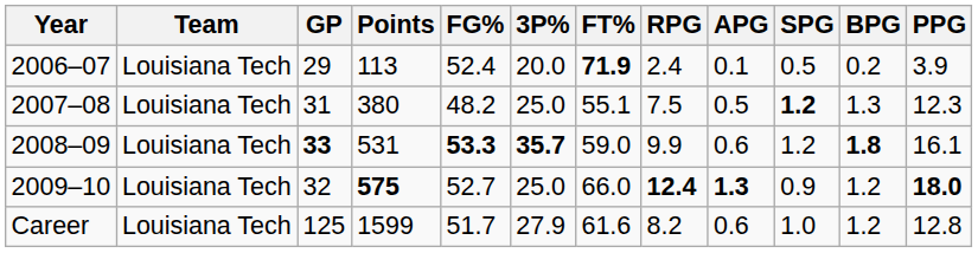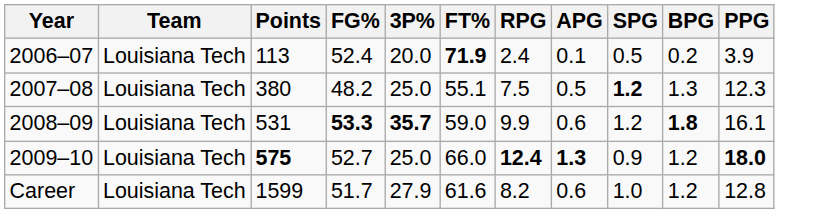 <table class="wikitable">
 <tr>
 <th>Year</th>
 <th>Team</th>
-<th>GP</th>
 <th>Points</th>
 <th>FG%</th>
 <th>3P%</th>
 <th>FT%</th>
 <th>RPG</th>
 <th>APG</th>
 <th>SPG</th>
 <th>BPG</th>
 <th>PPG</th>
 </tr>
 <tr>
 <td>2006–07</td>
 <td>Louisiana Tech</td>
-<td>29</td>
 <td>113</td>
 <td>52.4</td>
 <td>20.0</td>
 <td><strong>71.9</strong></td>
 <td>2.4</td>
 <td>0.1</td>
 <td>0.5</td>
 <td>0.2</td>
 <td>3.9</td>
 </tr>
 <tr>
 <td>2007–08</td>
 <td>Louisiana Tech</td>
-<td>31</td>
 <td>380</td>
 <td>48.2</td>
 <td>25.0</td>
 <td>55.1</td>
 <td>7.5</td>
 <td>0.5</td>
 <td><strong>1.2</strong></td>
 <td>1.3</td>
 <td>12.3</td>
 </tr>
 <tr>
 <td>2008–09</td>
 <td>Louisiana Tech</td>
-<td><strong>33</strong></td>
 <td>531</td>
 <td><strong>53.3</strong></td>
 <td><strong>35.7</strong></td>
 <td>59.0</td>
 <td>9.9</td>
 <td>0.6</td>
 <td>1.2</td>
 <td><strong>1.8</strong></td>
 <td>16.1</td>
 </tr>
 <tr>
 <td>2009–10</td>
 <td>Louisiana Tech</td>
-<td>32</td>
 <td><strong>575</strong></td>
 <td>52.7</td>
 <td>25.0</td>
 <td>66.0</td>
 <td><strong>12.4</strong></td>
 <td><strong>1.3</strong></td>
 <td>0.9</td>
 <td>1.2</td>
 <td><strong>18.0</strong></td>
 </tr>
 <tr>
 <td>Career</td>
 <td>Louisiana Tech</td>
-<td>125</td>
 <td>1599</td>
 <td>51.7</td>
 <td>27.9</td>
 <td>61.6</td>
 <td>8.2</td>
 <td>0.6</td>
 <td>1.0</td>
 <td>1.2</td>
 <td>12.8</td>
 </tr>
 </table>
